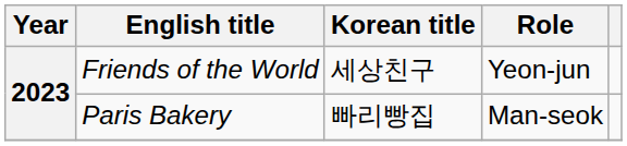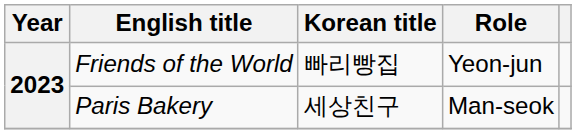 <table class="wikitable sortable plainrowheaders">
 <tr>
 <th scope="col">Year</th>
 <th scope="col">English title</th>
 <th scope="col">Korean title</th>
 <th scope="col">Role</th>
 <th scope="col" class="unsortable"></th>
 </tr>
 <tr>
 <th scope="row" rowspan=2>2023</th>
 <td><em>Friends of the World</em></td>
-<td>세상친구</td>
+<td>빠리빵집</td>
 <td>Yeon-jun</td>
 <td></td>
 </tr>
 <tr>
 <td><em>Paris Bakery</em></td>
-<td>빠리빵집</td>
+<td>세상친구</td>
 <td>Man-seok</td>
 <td></td>
 </tr>
 <tr>
 </tr>
 </table>
